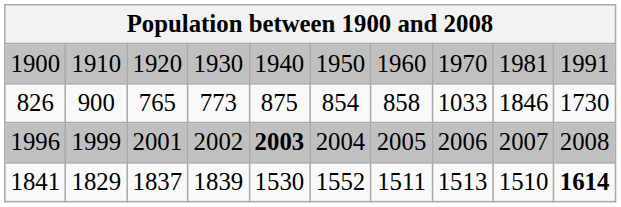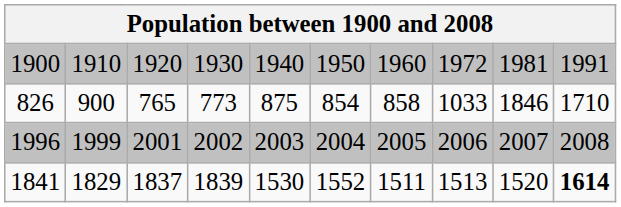 <table class="wikitable">
 <tr>
 <th colspan="24">Population between 1900 and 2008</th>
 </tr>
 <tr bgcolor="#C0C0C0">
 <td align="center">1900</td>
 <td align="center">1910</td>
 <td align="center">1920</td>
 <td align="center">1930</td>
 <td align="center">1940</td>
 <td align="center">1950</td>
 <td align="center">1960</td>
-<td align="center">1970</td>
+<td align="center">1972</td>
 <td align="center">1981</td>
 <td align="center">1991</td>
 </tr>
 <tr>
 <td align="center">826</td>
 <td align="center">900</td>
 <td align="center">765</td>
 <td align="center">773</td>
 <td align="center">875</td>
 <td align="center">854</td>
 <td align="center">858</td>
 <td align="center">1033</td>
 <td align="center">1846</td>
-<td align="center">1730</td>
+<td align="center">1710</td>
 </tr>
 <tr bgcolor="#C0C0C0">
 <td align="center">1996</td>
 <td align="center">1999</td>
 <td align="center">2001</td>
 <td align="center">2002</td>
-<td align="center"><strong>2003</strong></td>
+<td align="center">2003</td>
 <td align="center">2004</td>
 <td align="center">2005</td>
 <td align="center">2006</td>
 <td align="center">2007</td>
 <td align="center">2008</td>
 </tr>
 <tr>
 <td align="center">1841</td>
 <td align="center">1829</td>
 <td align="center">1837</td>
 <td align="center">1839</td>
 <td align="center">1530</td>
 <td align="center">1552</td>
 <td align="center">1511</td>
 <td align="center">1513</td>
-<td align="center">1510</td>
+<td align="center">1520</td>
 <td align="center"><strong>1614</strong></td>
 </tr>
 </table>
